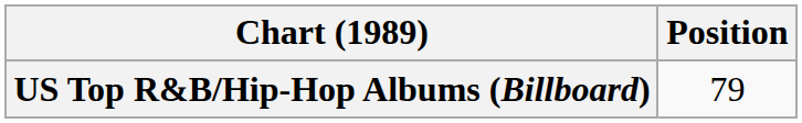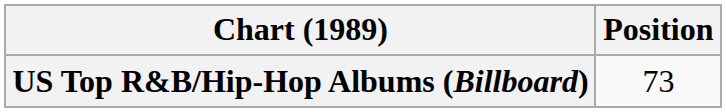 <table class="wikitable plainrowheaders" style="text-align:center;">
 <tr>
 <th scope="col">Chart (1989)</th>
 <th scope="col">Position</th>
 </tr>
 <tr>
 <th scope="row">US Top R&B/Hip-Hop Albums (<em>Billboard</em>)</th>
-<td>79</td>
+<td>73</td>
 </tr>
 </table>
